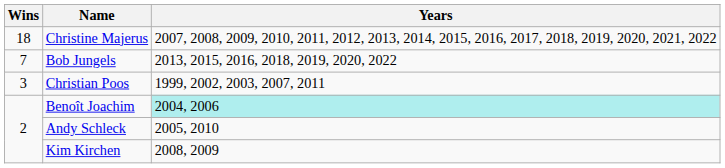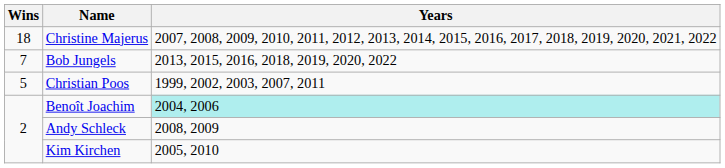 <table class="wikitable">
 <tr>
 <th>Wins</th>
 <th>Name</th>
 <th>Years</th>
 </tr>
 <tr>
 <td align=center>18</td>
 <td><a href='#'>Christine Majerus</a></td>
 <td align=left>2007, 2008, 2009, 2010, 2011, 2012, 2013, 2014, 2015, 2016, 2017, 2018, 2019, 2020, 2021, 2022</td>
 </tr>
 <tr>
 <td align=center>7</td>
 <td><a href='#'>Bob Jungels</a></td>
 <td align=left>2013, 2015, 2016, 2018, 2019, 2020, 2022</td>
 </tr>
 <tr>
-<td align=center>3</td>
+<td align=center>5</td>
 <td><a href='#'>Christian Poos</a></td>
 <td align=left>1999, 2002, 2003, 2007, 2011</td>
 </tr>
 <tr>
 <td align=center rowspan= 3>2</td>
 <td><a href='#'>Benoît Joachim</a></td>
 <td align=left style="background: paleturquoise;">2004, 2006</td>
 </tr>
 <tr>
 <td><a href='#'>Andy Schleck</a></td>
-<td align=left>2005, 2010</td>
+<td align=left>2008, 2009</td>
 </tr>
 <tr>
 <td><a href='#'>Kim Kirchen</a></td>
-<td align=left>2008, 2009</td>
+<td align=left>2005, 2010</td>
 </tr>
 </table>
